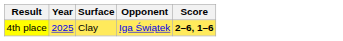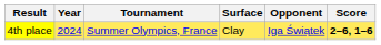 <table class="sortable wikitable">
 <tr>
 <th>Result</th>
 <th>Year</th>
+<th>Tournament</th>
 <th>Surface</th>
 <th>Opponent</th>
 <th class="unsortable">Score</th>
 </tr>
 <tr bgcolor=FFEA5C>
 <td bgcolor=yellow>4th place</td>
-<td><a href='#'>2025</a></td>
+<td><a href='#'>2024</a></td>
+<td><a href='#'>Summer Olympics, France</a></td>
 <td>Clay</td>
 <td> <a href='#'>Iga Świątek</a></td>
 <td><strong>2–6, 1–6</strong></td>
 </tr>
 </table>
